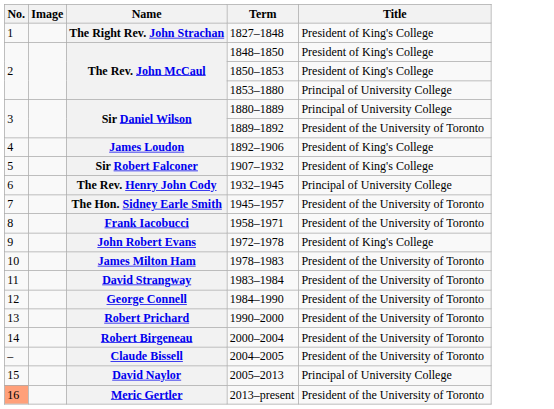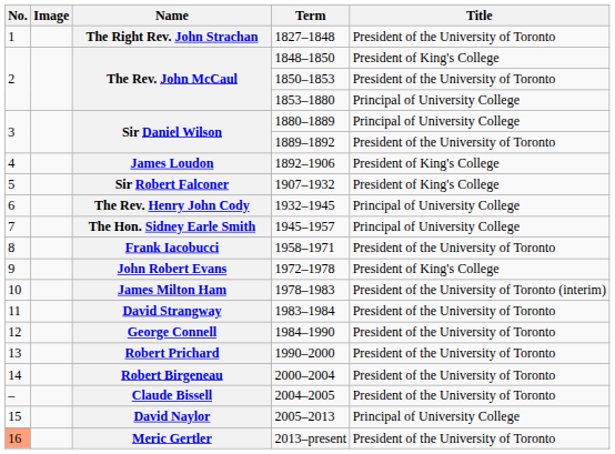 <table class="wikitable plainrowheaders">
 <tr>
 <th scope="col">No.</th>
 <th scope="col">Image</th>
 <th scope="col" style="width:33%">Name</th>
 <th scope="col">Term</th>
 <th scope="col">Title</th>
 </tr>
 <tr>
 <td>1</td>
 <td></td>
 <th scope="row">The Right Rev. <a href='#'>John Strachan</a></th>
 <td>1827–1848</td>
-<td>President of King's College</td>
+<td>President of the University of Toronto</td>
 </tr>
 <tr>
 <td rowspan="3">2</td>
 <td rowspan="3"></td>
 <th scope="rowgroup" rowspan="3">The Rev. <a href='#'>John McCaul</a></th>
 <td>1848–1850</td>
 <td>President of King's College</td>
 </tr>
 <tr>
 <td>1850–1853</td>
-<td>President of King's College</td>
+<td>President of the University of Toronto</td>
 </tr>
 <tr>
 <td>1853–1880</td>
 <td>Principal of University College</td>
 </tr>
 <tr>
 <td rowspan="2">3</td>
 <td rowspan="2"></td>
 <th scope="rowgroup" rowspan="2">Sir <a href='#'>Daniel Wilson</a></th>
 <td>1880–1889</td>
 <td>Principal of University College</td>
 </tr>
 <tr>
 <td>1889–1892</td>
 <td>President of the University of Toronto</td>
 </tr>
 <tr>
 <td>4</td>
 <td></td>
 <th scope="row"><a href='#'>James Loudon</a></th>
 <td>1892–1906</td>
 <td>President of King's College</td>
 </tr>
 <tr>
 <td>5</td>
 <td></td>
 <th scope="row">Sir <a href='#'>Robert Falconer</a></th>
 <td>1907–1932</td>
 <td>President of King's College</td>
 </tr>
 <tr>
 <td>6</td>
 <td></td>
 <th scope="row">The Rev. <a href='#'>Henry John Cody</a></th>
 <td>1932–1945</td>
 <td>Principal of University College</td>
 </tr>
 <tr>
 <td>7</td>
 <td></td>
 <th scope="row">The Hon. <a href='#'>Sidney Earle Smith</a></th>
 <td>1945–1957</td>
-<td>President of the University of Toronto</td>
+<td>Principal of University College</td>
 </tr>
 <tr>
 <td>8</td>
 <td></td>
 <th scope="row"><a href='#'>Frank Iacobucci</a></th>
 <td>1958–1971</td>
 <td>President of the University of Toronto</td>
 </tr>
 <tr>
 <td>9</td>
 <td></td>
 <th scope="row"><a href='#'>John Robert Evans</a></th>
 <td>1972–1978</td>
 <td>President of King's College</td>
 </tr>
 <tr>
 <td>10</td>
 <td></td>
 <th scope="row"><a href='#'>James Milton Ham</a></th>
 <td>1978–1983</td>
-<td>President of the University of Toronto</td>
+<td>President of the University of Toronto (interim)</td>
 </tr>
 <tr>
 <td>11</td>
 <td></td>
 <th scope="row"><a href='#'>David Strangway</a></th>
 <td>1983–1984</td>
 <td>President of the University of Toronto</td>
 </tr>
 <tr>
 <td>12</td>
 <td></td>
 <th scope="row"><a href='#'>George Connell</a></th>
 <td>1984–1990</td>
 <td>President of the University of Toronto</td>
 </tr>
 <tr>
 <td>13</td>
 <td></td>
 <th scope="row"><a href='#'>Robert Prichard</a></th>
 <td>1990–2000</td>
 <td>President of the University of Toronto</td>
 </tr>
 <tr>
 <td>14</td>
 <td></td>
 <th scope="row"><a href='#'>Robert Birgeneau</a></th>
 <td>2000–2004</td>
 <td>President of the University of Toronto</td>
 </tr>
 <tr>
 <td>–</td>
 <td></td>
 <th scope="row"><a href='#'>Claude Bissell</a></th>
 <td>2004–2005</td>
 <td>President of the University of Toronto</td>
 </tr>
 <tr>
 <td>15</td>
 <td></td>
 <th scope="row"><a href='#'>David Naylor</a></th>
 <td>2005–2013</td>
 <td>Principal of University College</td>
 </tr>
 <tr>
 <td style="background: lightsalmon;">16</td>
 <td></td>
 <th scope="row"><a href='#'>Meric Gertler</a></th>
 <td>2013–present</td>
 <td>President of the University of Toronto</td>
 </tr>
 </table>
